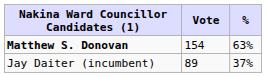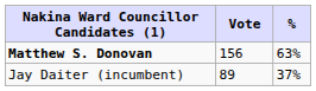 <table class="wikitable">
 <tr>
 <th style="background:#ddf; width:200px;">Nakina Ward Councillor Candidates (1)</th>
 <th style="background:#ddf; width:50px;">Vote</th>
 <th style="background:#ddf; width:30px;">%</th>
 </tr>
 <tr>
 <td><strong>Matthew S. Donovan</strong></td>
-<td>154</td>
+<td>156</td>
 <td>63%</td>
 </tr>
 <tr>
 <td>Jay Daiter (incumbent)</td>
 <td>89</td>
 <td>37%</td>
 </tr>
 </table>
